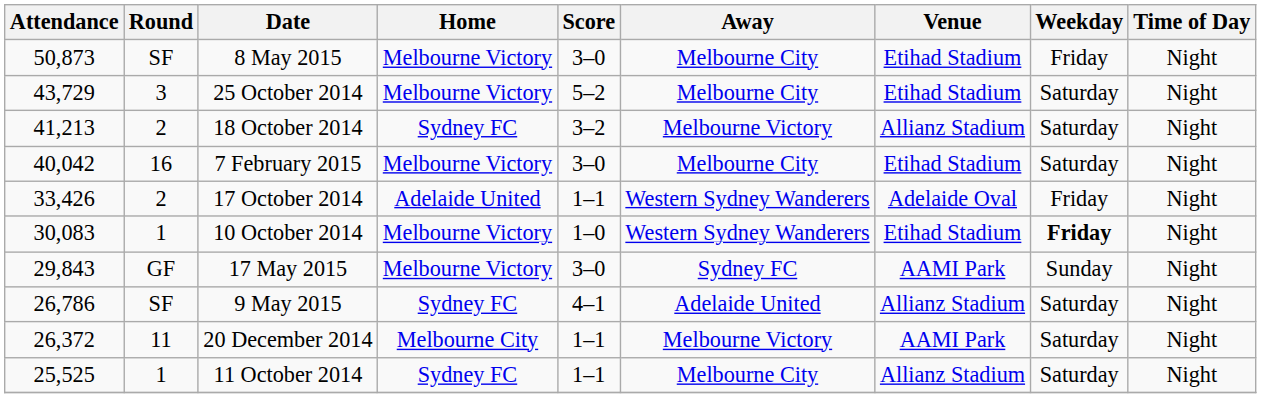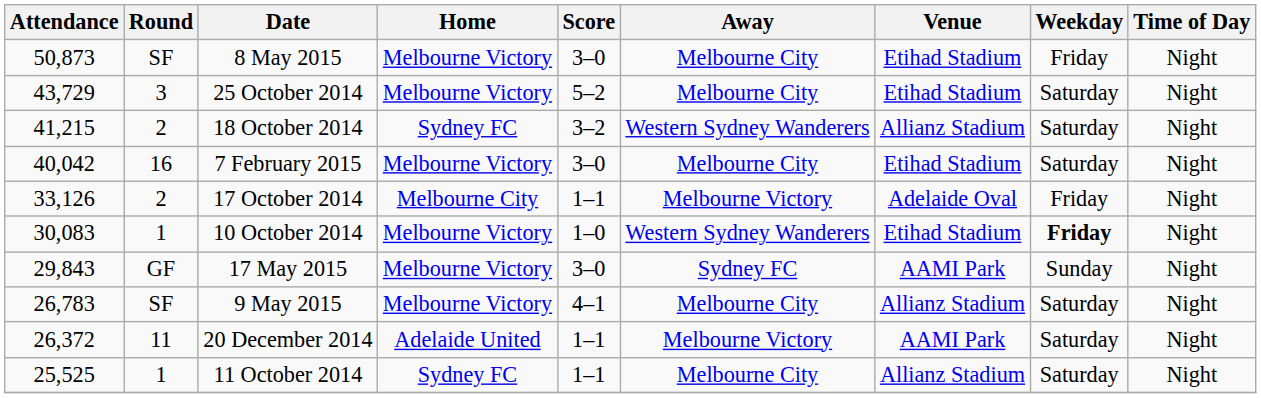 <table class="wikitable sortable" style="text-align:center;">
 <tr>
 <th>Attendance</th>
 <th>Round</th>
 <th>Date</th>
 <th>Home</th>
 <th>Score</th>
 <th>Away</th>
 <th>Venue</th>
 <th>Weekday</th>
 <th>Time of Day</th>
 </tr>
 <tr>
 <td>50,873</td>
 <td>SF</td>
 <td>8 May 2015</td>
 <td><a href='#'>Melbourne Victory</a></td>
 <td>3–0</td>
 <td><a href='#'>Melbourne City</a></td>
 <td><a href='#'>Etihad Stadium</a></td>
 <td>Friday</td>
 <td>Night</td>
 </tr>
 <tr>
 <td>43,729</td>
 <td>3</td>
 <td>25 October 2014</td>
 <td><a href='#'>Melbourne Victory</a></td>
 <td>5–2</td>
 <td><a href='#'>Melbourne City</a></td>
 <td><a href='#'>Etihad Stadium</a></td>
 <td>Saturday</td>
 <td>Night</td>
 </tr>
 <tr>
-<td>41,213</td>
+<td>41,215</td>
 <td>2</td>
 <td>18 October 2014</td>
 <td><a href='#'>Sydney FC</a></td>
 <td>3–2</td>
-<td><a href='#'>Melbourne Victory</a></td>
+<td><a href='#'>Western Sydney Wanderers</a></td>
 <td><a href='#'>Allianz Stadium</a></td>
 <td>Saturday</td>
 <td>Night</td>
 </tr>
 <tr>
 <td>40,042</td>
 <td>16</td>
 <td>7 February 2015</td>
 <td><a href='#'>Melbourne Victory</a></td>
 <td>3–0</td>
 <td><a href='#'>Melbourne City</a></td>
 <td><a href='#'>Etihad Stadium</a></td>
 <td>Saturday</td>
 <td>Night</td>
 </tr>
 <tr>
-<td>33,426</td>
+<td>33,126</td>
 <td>2</td>
 <td>17 October 2014</td>
-<td><a href='#'>Adelaide United</a></td>
+<td><a href='#'>Melbourne City</a></td>
 <td>1–1</td>
-<td><a href='#'>Western Sydney Wanderers</a></td>
+<td><a href='#'>Melbourne Victory</a></td>
 <td><a href='#'>Adelaide Oval</a></td>
 <td>Friday</td>
 <td>Night</td>
 </tr>
 <tr>
 <td>30,083</td>
 <td>1</td>
 <td>10 October 2014</td>
 <td><a href='#'>Melbourne Victory</a></td>
 <td>1–0</td>
 <td><a href='#'>Western Sydney Wanderers</a></td>
 <td><a href='#'>Etihad Stadium</a></td>
 <td><strong>Friday</strong></td>
 <td>Night</td>
 </tr>
 <tr>
 <td>29,843</td>
 <td>GF</td>
 <td>17 May 2015</td>
 <td><a href='#'>Melbourne Victory</a></td>
 <td>3–0</td>
 <td><a href='#'>Sydney FC</a></td>
 <td><a href='#'>AAMI Park</a></td>
 <td>Sunday</td>
 <td>Night</td>
 </tr>
 <tr>
-<td>26,786</td>
+<td>26,783</td>
 <td>SF</td>
 <td>9 May 2015</td>
-<td><a href='#'>Sydney FC</a></td>
+<td><a href='#'>Melbourne Victory</a></td>
 <td>4–1</td>
-<td><a href='#'>Adelaide United</a></td>
+<td><a href='#'>Melbourne City</a></td>
 <td><a href='#'>Allianz Stadium</a></td>
 <td>Saturday</td>
 <td>Night</td>
 </tr>
 <tr>
 <td>26,372</td>
 <td>11</td>
 <td>20 December 2014</td>
-<td><a href='#'>Melbourne City</a></td>
+<td><a href='#'>Adelaide United</a></td>
 <td>1–1</td>
 <td><a href='#'>Melbourne Victory</a></td>
 <td><a href='#'>AAMI Park</a></td>
 <td>Saturday</td>
 <td>Night</td>
 </tr>
 <tr>
 <td>25,525</td>
 <td>1</td>
 <td>11 October 2014</td>
 <td><a href='#'>Sydney FC</a></td>
 <td>1–1</td>
 <td><a href='#'>Melbourne City</a></td>
 <td><a href='#'>Allianz Stadium</a></td>
 <td>Saturday</td>
 <td>Night</td>
 </tr>
 <tr>
 </tr>
 </table>
